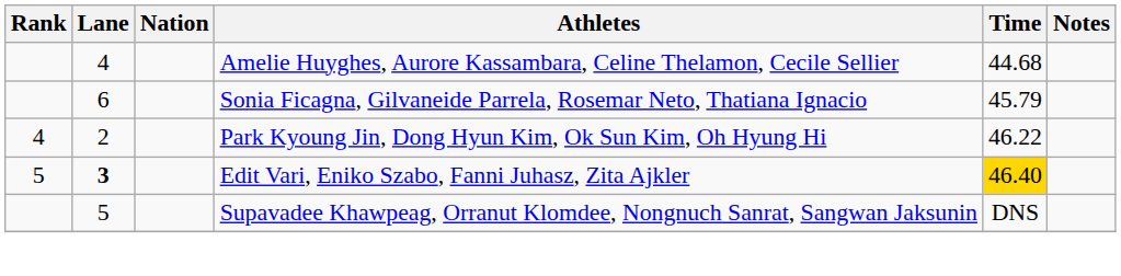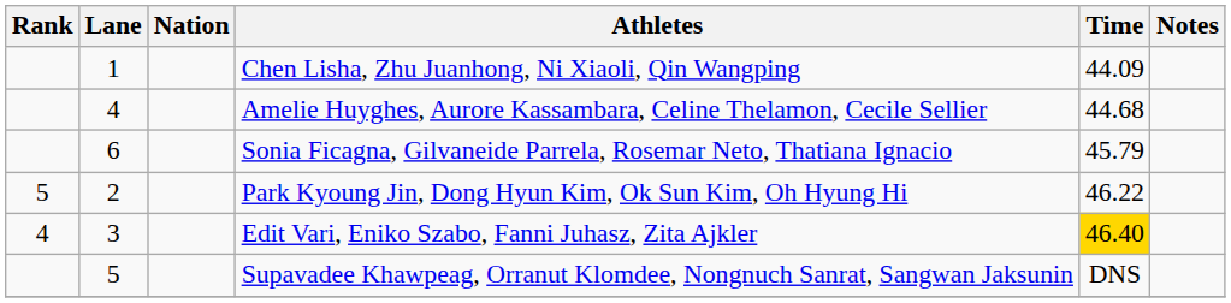 <table class="wikitable sortable" style="text-align:center">
 <tr>
 <th>Rank</th>
 <th>Lane</th>
 <th>Nation</th>
 <th>Athletes</th>
 <th>Time</th>
 <th>Notes</th>
+</tr>
+<tr>
+<td></td>
+<td>1</td>
+<td align=left></td>
+<td align=left><a href='#'>Chen Lisha</a>, <a href='#'>Zhu Juanhong</a>, <a href='#'>Ni Xiaoli</a>, <a href='#'>Qin Wangping</a></td>
+<td>44.09</td>
+<td></td>
 </tr>
 <tr>
 <td></td>
 <td>4</td>
 <td align=left></td>
 <td align=left><a href='#'>Amelie Huyghes</a>, <a href='#'>Aurore Kassambara</a>, <a href='#'>Celine Thelamon</a>, <a href='#'>Cecile Sellier</a></td>
 <td>44.68</td>
 <td></td>
 </tr>
 <tr>
 <td></td>
 <td>6</td>
 <td align=left></td>
 <td align=left><a href='#'>Sonia Ficagna</a>, <a href='#'>Gilvaneide Parrela</a>, <a href='#'>Rosemar Neto</a>, <a href='#'>Thatiana Ignacio</a></td>
 <td>45.79</td>
 <td></td>
 </tr>
 <tr>
-<td>4</td>
+<td>5</td>
 <td>2</td>
 <td align=left></td>
 <td align=left><a href='#'>Park Kyoung Jin</a>, <a href='#'>Dong Hyun Kim</a>, <a href='#'>Ok Sun Kim</a>, <a href='#'>Oh Hyung Hi</a></td>
 <td>46.22</td>
 <td></td>
 </tr>
 <tr>
-<td>5</td>
-<td><strong>3</strong></td>
+<td>4</td>
+<td>3</td>
 <td align=left></td>
 <td align=left><a href='#'>Edit Vari</a>, <a href='#'>Eniko Szabo</a>, <a href='#'>Fanni Juhasz</a>, <a href='#'>Zita Ajkler</a></td>
 <td style="background: gold;">46.40</td>
 <td></td>
 </tr>
 <tr>
 <td></td>
 <td>5</td>
 <td align=left></td>
 <td align=left><a href='#'>Supavadee Khawpeag</a>, <a href='#'>Orranut Klomdee</a>, <a href='#'>Nongnuch Sanrat</a>, <a href='#'>Sangwan Jaksunin</a></td>
 <td>DNS</td>
 <td></td>
 </tr>
 <tr>
 </tr>
 </table>
